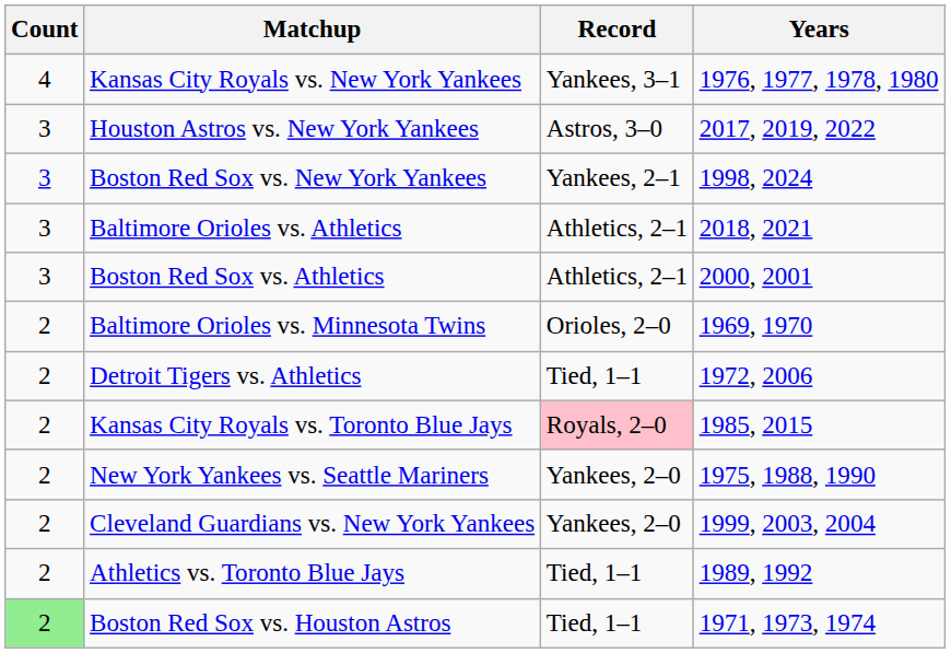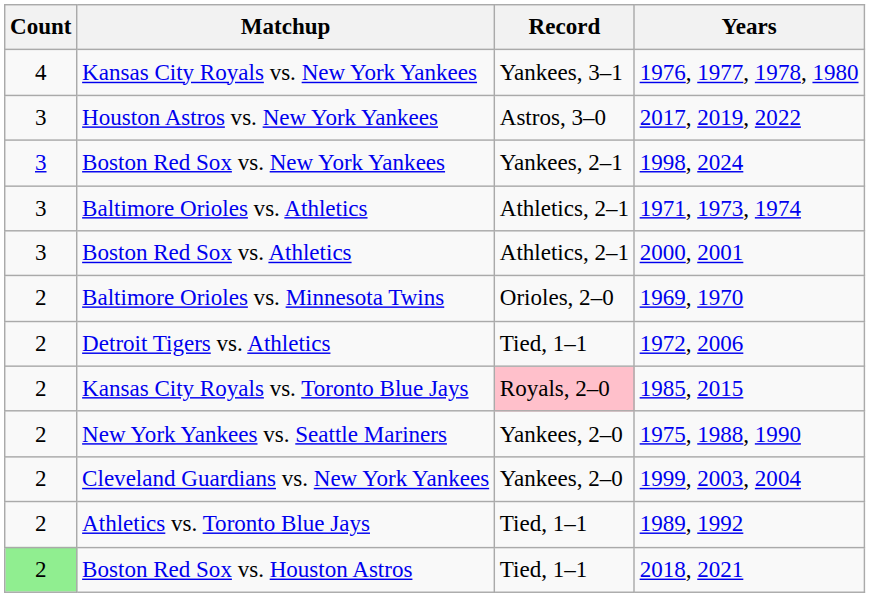 <table class="wikitable" style="font-size:1.00em; line-height:1.5em;">
 <tr>
 <th>Count</th>
 <th>Matchup</th>
 <th>Record</th>
 <th>Years</th>
 </tr>
 <tr>
 <td align="center">4</td>
 <td><a href='#'>Kansas City Royals</a> vs. <a href='#'>New York Yankees</a></td>
 <td>Yankees, 3–1</td>
 <td><a href='#'>1976</a>, <a href='#'>1977</a>, <a href='#'>1978</a>, <a href='#'>1980</a></td>
 </tr>
 <tr>
 <td align="center">3</td>
 <td><a href='#'>Houston Astros</a> vs. <a href='#'>New York Yankees</a></td>
 <td>Astros, 3–0</td>
 <td><a href='#'>2017</a>, <a href='#'>2019</a>, <a href='#'>2022</a></td>
 </tr>
 <tr>
 <td align="center"><a href='#'>3</a></td>
 <td><a href='#'>Boston Red Sox</a> vs. <a href='#'>New York Yankees</a></td>
 <td>Yankees, 2–1</td>
 <td><a href='#'>1998</a>, <a href='#'>2024</a></td>
 </tr>
 <tr>
 <td align="center">3</td>
 <td><a href='#'>Baltimore Orioles</a> vs. <a href='#'>Athletics</a></td>
 <td>Athletics, 2–1</td>
-<td><a href='#'>2018</a>, <a href='#'>2021</a></td>
+<td><a href='#'>1971</a>, <a href='#'>1973</a>, <a href='#'>1974</a></td>
 </tr>
 <tr>
 <td align="center">3</td>
 <td><a href='#'>Boston Red Sox</a> vs. <a href='#'>Athletics</a></td>
 <td>Athletics, 2–1</td>
 <td><a href='#'>2000</a>, <a href='#'>2001</a></td>
 </tr>
 <tr>
 <td align="center">2</td>
 <td><a href='#'>Baltimore Orioles</a> vs. <a href='#'>Minnesota Twins</a></td>
 <td>Orioles, 2–0</td>
 <td><a href='#'>1969</a>, <a href='#'>1970</a></td>
 </tr>
 <tr>
 <td align="center">2</td>
 <td><a href='#'>Detroit Tigers</a> vs. <a href='#'>Athletics</a></td>
 <td>Tied, 1–1</td>
 <td><a href='#'>1972</a>, <a href='#'>2006</a></td>
 </tr>
 <tr>
 <td align="center">2</td>
 <td><a href='#'>Kansas City Royals</a> vs. <a href='#'>Toronto Blue Jays</a></td>
 <td style="background: pink;">Royals, 2–0</td>
 <td><a href='#'>1985</a>, <a href='#'>2015</a></td>
 </tr>
 <tr>
 <td align="center">2</td>
 <td><a href='#'>New York Yankees</a> vs. <a href='#'>Seattle Mariners</a></td>
 <td>Yankees, 2–0</td>
 <td><a href='#'>1975</a>, <a href='#'>1988</a>, <a href='#'>1990</a></td>
 </tr>
 <tr>
 <td align="center">2</td>
 <td><a href='#'>Cleveland Guardians</a> vs. <a href='#'>New York Yankees</a></td>
 <td>Yankees, 2–0</td>
 <td><a href='#'>1999</a>, <a href='#'>2003</a>, <a href='#'>2004</a></td>
 </tr>
 <tr>
 <td align="center">2</td>
 <td><a href='#'>Athletics</a> vs. <a href='#'>Toronto Blue Jays</a></td>
 <td>Tied, 1–1</td>
 <td><a href='#'>1989</a>, <a href='#'>1992</a></td>
 </tr>
 <tr>
 <td align="center" style="background: lightgreen;">2</td>
 <td><a href='#'>Boston Red Sox</a> vs. <a href='#'>Houston Astros</a></td>
 <td>Tied, 1–1</td>
-<td><a href='#'>1971</a>, <a href='#'>1973</a>, <a href='#'>1974</a></td>
+<td><a href='#'>2018</a>, <a href='#'>2021</a></td>
 </tr>
 </table>
